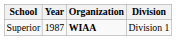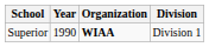 <table class="wikitable">
 <tr>
 <th>School</th>
 <th>Year</th>
 <th>Organization</th>
 <th>Division</th>
 </tr>
 <tr>
 <td>Superior</td>
-<td>1987</td>
+<td>1990</td>
 <td><strong>WIAA</strong></td>
 <td>Division 1</td>
 </tr>
 </table>
